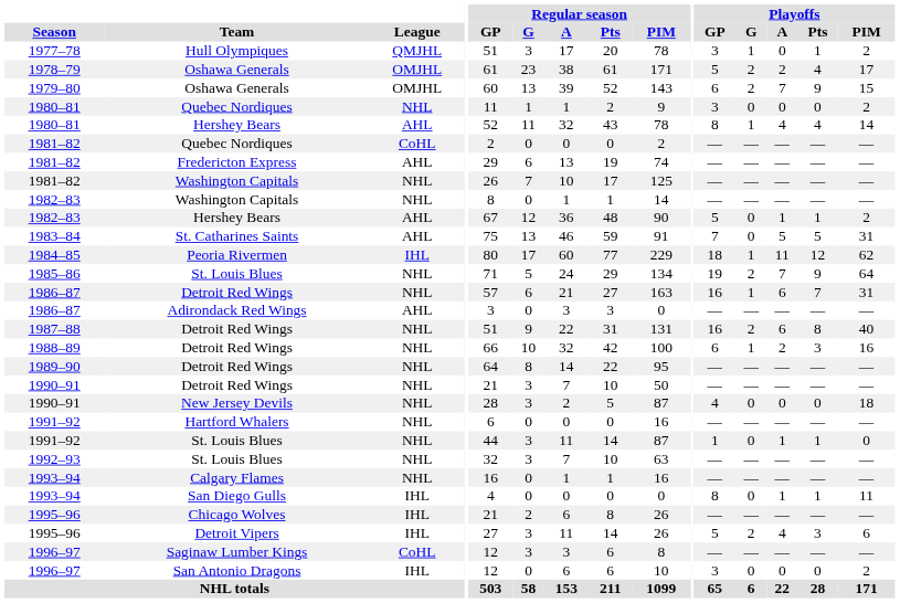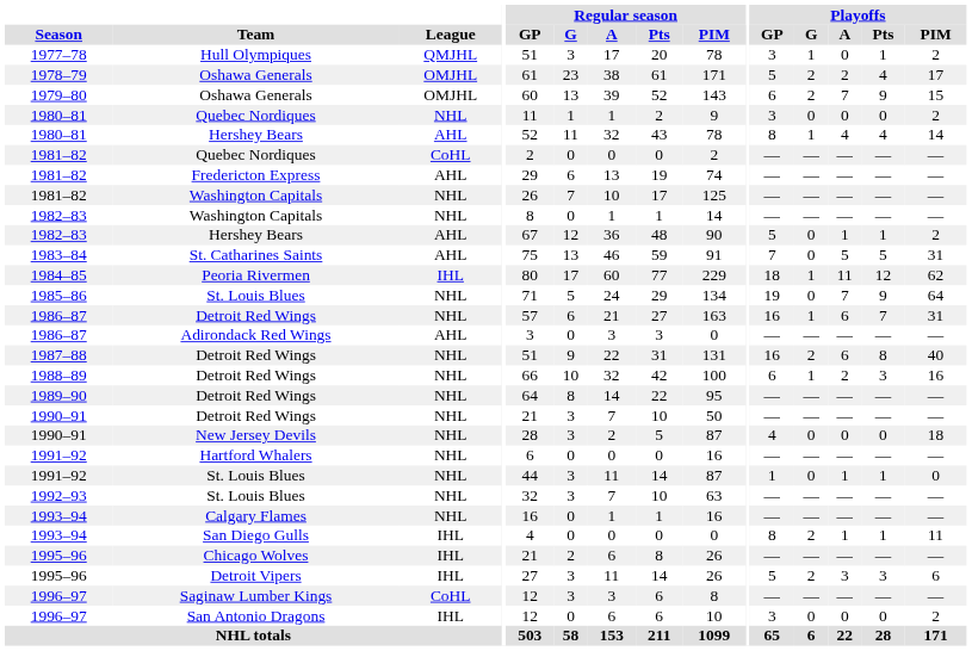 <table border="0" cellpadding="1" cellspacing="0" style="text-align:center; width:60em">
 <tr bgcolor="#e0e0e0">
 <th colspan="3" bgcolor="#ffffff"></th>
 <th rowspan="100" bgcolor="#ffffff"></th>
 <th colspan="5"><a href='#'>Regular season</a></th>
 <th rowspan="100" bgcolor="#ffffff"></th>
 <th colspan="5"><a href='#'>Playoffs</a></th>
 </tr>
 <tr bgcolor="#e0e0e0">
 <th><a href='#'>Season</a></th>
 <th>Team</th>
 <th>League</th>
 <th>GP</th>
 <th><a href='#'>G</a></th>
 <th><a href='#'>A</a></th>
 <th><a href='#'>Pts</a></th>
 <th><a href='#'>PIM</a></th>
 <th>GP</th>
 <th>G</th>
 <th>A</th>
 <th>Pts</th>
 <th>PIM</th>
 </tr>
 <tr>
 <td><a href='#'>1977–78</a></td>
 <td><a href='#'>Hull Olympiques</a></td>
 <td><a href='#'>QMJHL</a></td>
 <td>51</td>
 <td>3</td>
 <td>17</td>
 <td>20</td>
 <td>78</td>
 <td>3</td>
 <td>1</td>
 <td>0</td>
 <td>1</td>
 <td>2</td>
 </tr>
 <tr bgcolor="#f0f0f0">
 <td><a href='#'>1978–79</a></td>
 <td><a href='#'>Oshawa Generals</a></td>
 <td><a href='#'>OMJHL</a></td>
 <td>61</td>
 <td>23</td>
 <td>38</td>
 <td>61</td>
 <td>171</td>
 <td>5</td>
 <td>2</td>
 <td>2</td>
 <td>4</td>
 <td>17</td>
 </tr>
 <tr>
 <td><a href='#'>1979–80</a></td>
 <td>Oshawa Generals</td>
 <td>OMJHL</td>
 <td>60</td>
 <td>13</td>
 <td>39</td>
 <td>52</td>
 <td>143</td>
 <td>6</td>
 <td>2</td>
 <td>7</td>
 <td>9</td>
 <td>15</td>
 </tr>
 <tr bgcolor="#f0f0f0">
 <td><a href='#'>1980–81</a></td>
 <td><a href='#'>Quebec Nordiques</a></td>
 <td><a href='#'>NHL</a></td>
 <td>11</td>
 <td>1</td>
 <td>1</td>
 <td>2</td>
 <td>9</td>
 <td>3</td>
 <td>0</td>
 <td>0</td>
 <td>0</td>
 <td>2</td>
 </tr>
 <tr>
 <td><a href='#'>1980–81</a></td>
 <td><a href='#'>Hershey Bears</a></td>
 <td><a href='#'>AHL</a></td>
 <td>52</td>
 <td>11</td>
 <td>32</td>
 <td>43</td>
 <td>78</td>
 <td>8</td>
 <td>1</td>
 <td>4</td>
 <td>4</td>
 <td>14</td>
 </tr>
 <tr bgcolor="#f0f0f0">
 <td><a href='#'>1981–82</a></td>
 <td>Quebec Nordiques</td>
 <td><a href='#'>CoHL</a></td>
 <td>2</td>
 <td>0</td>
 <td>0</td>
 <td>0</td>
 <td>2</td>
 <td>—</td>
 <td>—</td>
 <td>—</td>
 <td>—</td>
 <td>—</td>
 </tr>
 <tr>
 <td><a href='#'>1981–82</a></td>
 <td><a href='#'>Fredericton Express</a></td>
 <td>AHL</td>
 <td>29</td>
 <td>6</td>
 <td>13</td>
 <td>19</td>
 <td>74</td>
 <td>—</td>
 <td>—</td>
 <td>—</td>
 <td>—</td>
 <td>—</td>
 </tr>
 <tr bgcolor="#f0f0f0">
 <td>1981–82</td>
 <td><a href='#'>Washington Capitals</a></td>
 <td>NHL</td>
 <td>26</td>
 <td>7</td>
 <td>10</td>
 <td>17</td>
 <td>125</td>
 <td>—</td>
 <td>—</td>
 <td>—</td>
 <td>—</td>
 <td>—</td>
 </tr>
 <tr>
 <td><a href='#'>1982–83</a></td>
 <td>Washington Capitals</td>
 <td>NHL</td>
 <td>8</td>
 <td>0</td>
 <td>1</td>
 <td>1</td>
 <td>14</td>
 <td>—</td>
 <td>—</td>
 <td>—</td>
 <td>—</td>
 <td>—</td>
 </tr>
 <tr bgcolor="#f0f0f0">
 <td><a href='#'>1982–83</a></td>
 <td>Hershey Bears</td>
 <td>AHL</td>
 <td>67</td>
 <td>12</td>
 <td>36</td>
 <td>48</td>
 <td>90</td>
 <td>5</td>
 <td>0</td>
 <td>1</td>
 <td>1</td>
 <td>2</td>
 </tr>
 <tr>
 <td><a href='#'>1983–84</a></td>
 <td><a href='#'>St. Catharines Saints</a></td>
 <td>AHL</td>
 <td>75</td>
 <td>13</td>
 <td>46</td>
 <td>59</td>
 <td>91</td>
 <td>7</td>
 <td>0</td>
 <td>5</td>
 <td>5</td>
 <td>31</td>
 </tr>
 <tr bgcolor="#f0f0f0">
 <td><a href='#'>1984–85</a></td>
 <td><a href='#'>Peoria Rivermen</a></td>
 <td><a href='#'>IHL</a></td>
 <td>80</td>
 <td>17</td>
 <td>60</td>
 <td>77</td>
 <td>229</td>
 <td>18</td>
 <td>1</td>
 <td>11</td>
 <td>12</td>
 <td>62</td>
 </tr>
 <tr>
 <td><a href='#'>1985–86</a></td>
 <td><a href='#'>St. Louis Blues</a></td>
 <td>NHL</td>
 <td>71</td>
 <td>5</td>
 <td>24</td>
 <td>29</td>
 <td>134</td>
 <td>19</td>
-<td>2</td>
+<td>0</td>
 <td>7</td>
 <td>9</td>
 <td>64</td>
 </tr>
 <tr bgcolor="#f0f0f0">
 <td><a href='#'>1986–87</a></td>
 <td><a href='#'>Detroit Red Wings</a></td>
 <td>NHL</td>
 <td>57</td>
 <td>6</td>
 <td>21</td>
 <td>27</td>
 <td>163</td>
 <td>16</td>
 <td>1</td>
 <td>6</td>
 <td>7</td>
 <td>31</td>
 </tr>
 <tr>
 <td><a href='#'>1986–87</a></td>
 <td><a href='#'>Adirondack Red Wings</a></td>
 <td>AHL</td>
 <td>3</td>
 <td>0</td>
 <td>3</td>
 <td>3</td>
 <td>0</td>
 <td>—</td>
 <td>—</td>
 <td>—</td>
 <td>—</td>
 <td>—</td>
 </tr>
 <tr bgcolor="#f0f0f0">
 <td><a href='#'>1987–88</a></td>
 <td>Detroit Red Wings</td>
 <td>NHL</td>
 <td>51</td>
 <td>9</td>
 <td>22</td>
 <td>31</td>
 <td>131</td>
 <td>16</td>
 <td>2</td>
 <td>6</td>
 <td>8</td>
 <td>40</td>
 </tr>
 <tr>
 <td><a href='#'>1988–89</a></td>
 <td>Detroit Red Wings</td>
 <td>NHL</td>
 <td>66</td>
 <td>10</td>
 <td>32</td>
 <td>42</td>
 <td>100</td>
 <td>6</td>
 <td>1</td>
 <td>2</td>
 <td>3</td>
 <td>16</td>
 </tr>
 <tr bgcolor="#f0f0f0">
 <td><a href='#'>1989–90</a></td>
 <td>Detroit Red Wings</td>
 <td>NHL</td>
 <td>64</td>
 <td>8</td>
 <td>14</td>
 <td>22</td>
 <td>95</td>
 <td>—</td>
 <td>—</td>
 <td>—</td>
 <td>—</td>
 <td>—</td>
 </tr>
 <tr>
 <td><a href='#'>1990–91</a></td>
 <td>Detroit Red Wings</td>
 <td>NHL</td>
 <td>21</td>
 <td>3</td>
 <td>7</td>
 <td>10</td>
 <td>50</td>
 <td>—</td>
 <td>—</td>
 <td>—</td>
 <td>—</td>
 <td>—</td>
 </tr>
 <tr bgcolor="#f0f0f0">
 <td>1990–91</td>
 <td><a href='#'>New Jersey Devils</a></td>
 <td>NHL</td>
 <td>28</td>
 <td>3</td>
 <td>2</td>
 <td>5</td>
 <td>87</td>
 <td>4</td>
 <td>0</td>
 <td>0</td>
 <td>0</td>
 <td>18</td>
 </tr>
 <tr>
 <td><a href='#'>1991–92</a></td>
 <td><a href='#'>Hartford Whalers</a></td>
 <td>NHL</td>
 <td>6</td>
 <td>0</td>
 <td>0</td>
 <td>0</td>
 <td>16</td>
 <td>—</td>
 <td>—</td>
 <td>—</td>
 <td>—</td>
 <td>—</td>
 </tr>
 <tr bgcolor="#f0f0f0">
 <td>1991–92</td>
 <td>St. Louis Blues</td>
 <td>NHL</td>
 <td>44</td>
 <td>3</td>
 <td>11</td>
 <td>14</td>
 <td>87</td>
 <td>1</td>
 <td>0</td>
 <td>1</td>
 <td>1</td>
 <td>0</td>
 </tr>
 <tr>
 <td><a href='#'>1992–93</a></td>
 <td>St. Louis Blues</td>
 <td>NHL</td>
 <td>32</td>
 <td>3</td>
 <td>7</td>
 <td>10</td>
 <td>63</td>
 <td>—</td>
 <td>—</td>
 <td>—</td>
 <td>—</td>
 <td>—</td>
 </tr>
 <tr bgcolor="#f0f0f0">
 <td><a href='#'>1993–94</a></td>
 <td><a href='#'>Calgary Flames</a></td>
 <td>NHL</td>
 <td>16</td>
 <td>0</td>
 <td>1</td>
 <td>1</td>
 <td>16</td>
 <td>—</td>
 <td>—</td>
 <td>—</td>
 <td>—</td>
 <td>—</td>
 </tr>
 <tr>
 <td><a href='#'>1993–94</a></td>
 <td><a href='#'>San Diego Gulls</a></td>
 <td>IHL</td>
 <td>4</td>
 <td>0</td>
 <td>0</td>
 <td>0</td>
 <td>0</td>
 <td>8</td>
-<td>0</td>
+<td>2</td>
 <td>1</td>
 <td>1</td>
 <td>11</td>
 </tr>
 <tr bgcolor="#f0f0f0">
 <td><a href='#'>1995–96</a></td>
 <td><a href='#'>Chicago Wolves</a></td>
 <td>IHL</td>
 <td>21</td>
 <td>2</td>
 <td>6</td>
 <td>8</td>
 <td>26</td>
 <td>—</td>
 <td>—</td>
 <td>—</td>
 <td>—</td>
 <td>—</td>
 </tr>
 <tr>
 <td>1995–96</td>
 <td><a href='#'>Detroit Vipers</a></td>
 <td>IHL</td>
 <td>27</td>
 <td>3</td>
 <td>11</td>
 <td>14</td>
 <td>26</td>
 <td>5</td>
 <td>2</td>
-<td>4</td>
+<td>3</td>
 <td>3</td>
 <td>6</td>
 </tr>
 <tr bgcolor="#f0f0f0">
 <td><a href='#'>1996–97</a></td>
 <td><a href='#'>Saginaw Lumber Kings</a></td>
 <td><a href='#'>CoHL</a></td>
 <td>12</td>
 <td>3</td>
 <td>3</td>
 <td>6</td>
 <td>8</td>
 <td>—</td>
 <td>—</td>
 <td>—</td>
 <td>—</td>
 <td>—</td>
 </tr>
 <tr>
 <td><a href='#'>1996–97</a></td>
 <td><a href='#'>San Antonio Dragons</a></td>
 <td>IHL</td>
 <td>12</td>
 <td>0</td>
 <td>6</td>
 <td>6</td>
 <td>10</td>
 <td>3</td>
 <td>0</td>
 <td>0</td>
 <td>0</td>
 <td>2</td>
 </tr>
 <tr bgcolor="#e0e0e0">
 <th colspan="3">NHL totals</th>
 <th>503</th>
 <th>58</th>
 <th>153</th>
 <th>211</th>
 <th>1099</th>
 <th>65</th>
 <th>6</th>
 <th>22</th>
 <th>28</th>
 <th>171</th>
 </tr>
 </table>
